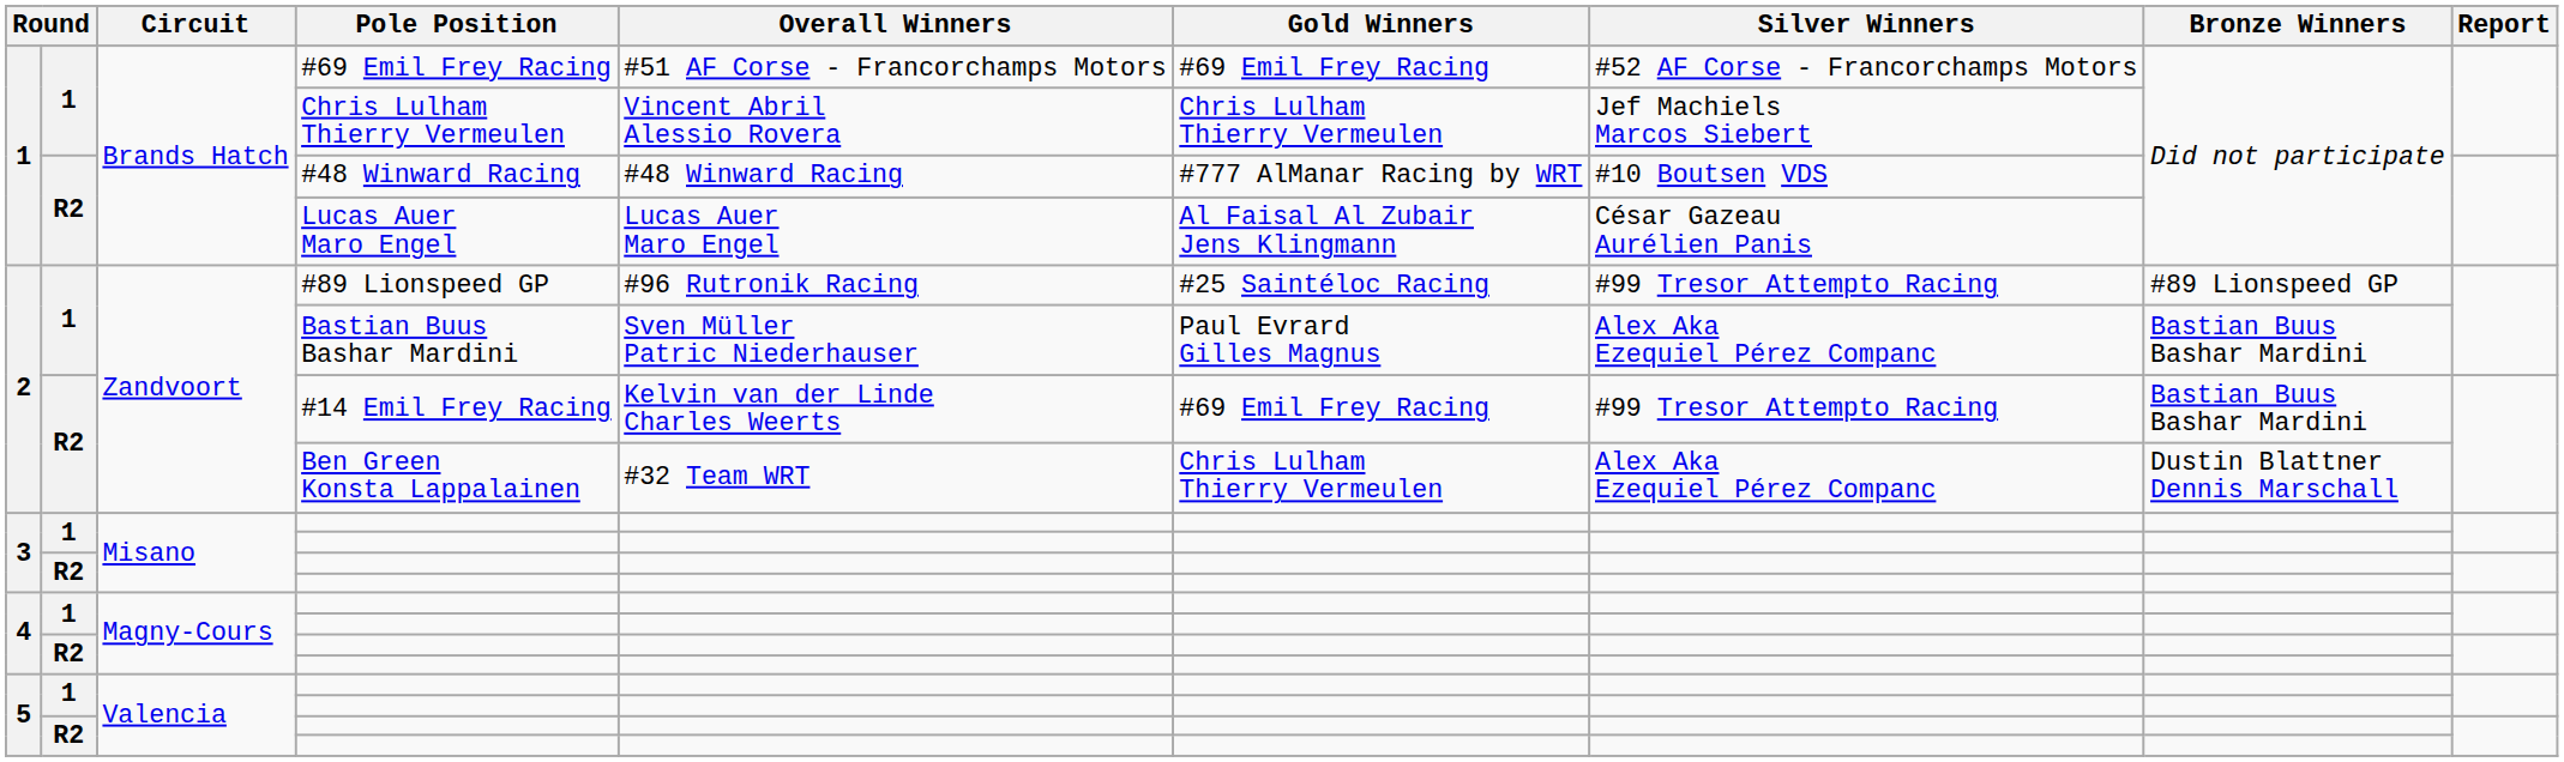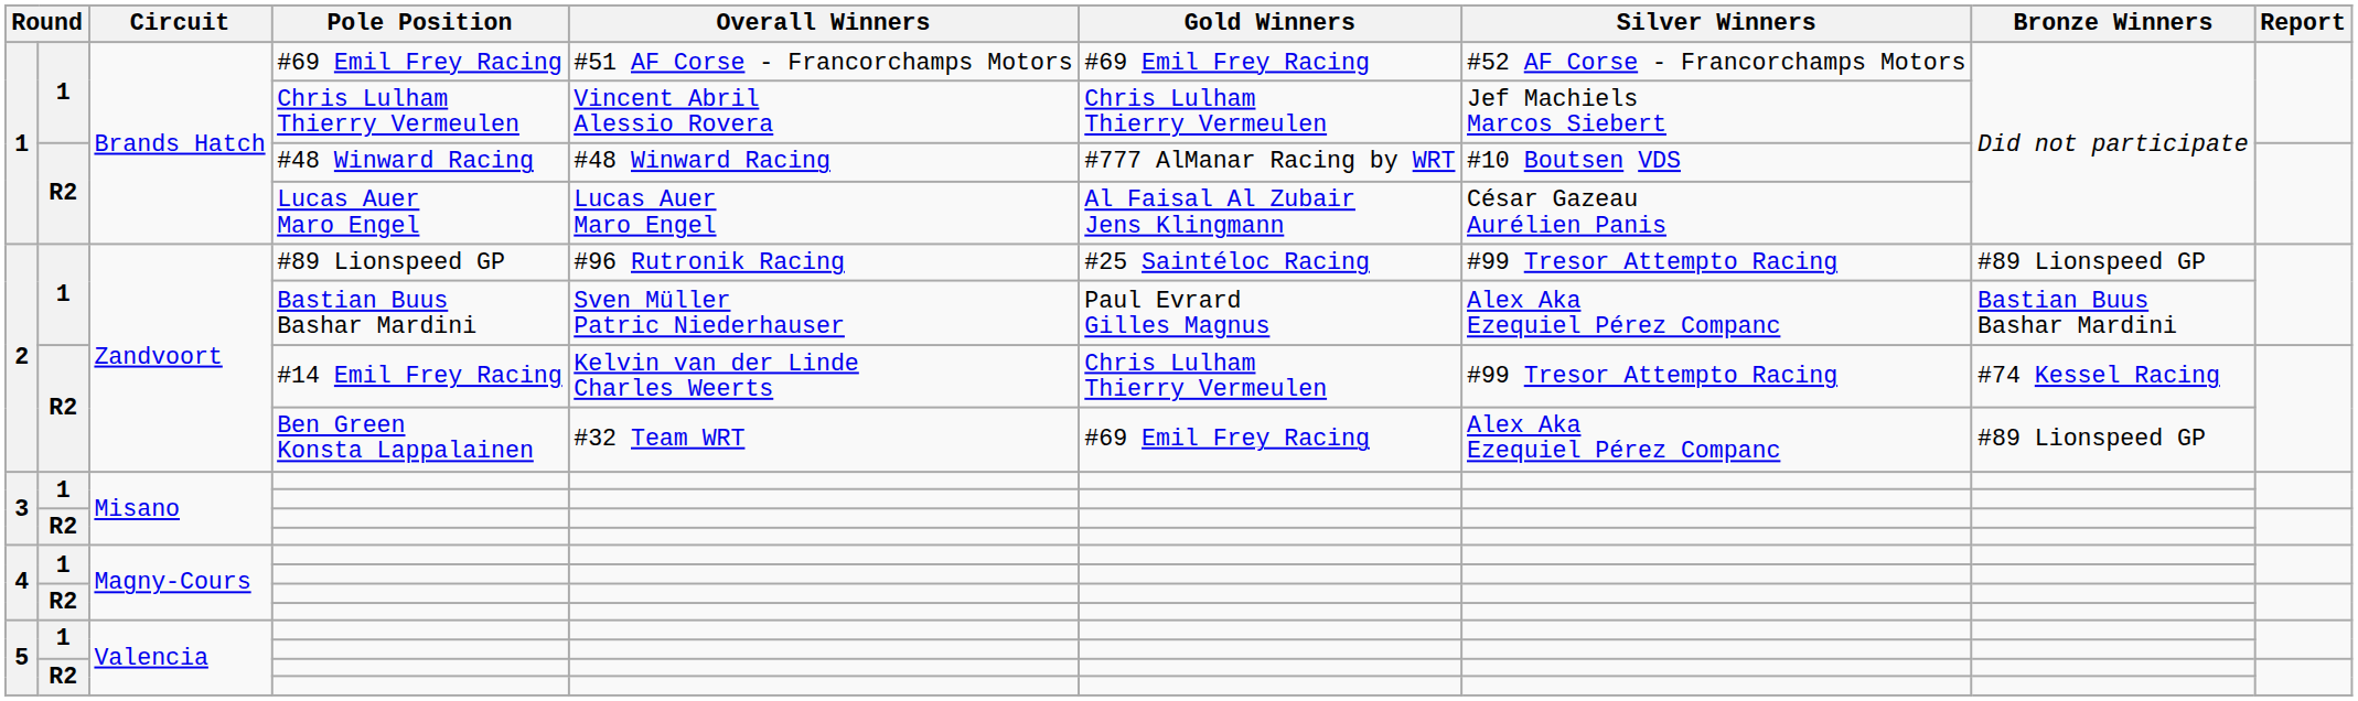 <table class="wikitable" style=font-size:85%;">
 <tr>
 <th colspan=2>Round</th>
 <th>Circuit</th>
 <th>Pole Position</th>
 <th>Overall Winners</th>
 <th>Gold Winners</th>
 <th>Silver Winners</th>
 <th>Bronze Winners</th>
 <th>Report</th>
 </tr>
 <tr>
 <th rowspan=4>1</th>
 <th rowspan=2>1</th>
 <td rowspan=4> <a href='#'>Brands Hatch</a></td>
 <td> #69 <a href='#'>Emil Frey Racing</a></td>
 <td> #51 <a href='#'>AF Corse</a> - Francorchamps Motors</td>
 <td> #69 <a href='#'>Emil Frey Racing</a></td>
 <td> #52 <a href='#'>AF Corse</a> - Francorchamps Motors</td>
 <td rowspan=4 align=center><em>Did not participate</em></td>
 <td rowspan="2"></td>
 </tr>
 <tr>
 <td> <a href='#'>Chris Lulham</a><br> <a href='#'>Thierry Vermeulen</a></td>
 <td> <a href='#'>Vincent Abril</a><br> <a href='#'>Alessio Rovera</a></td>
 <td> <a href='#'>Chris Lulham</a><br> <a href='#'>Thierry Vermeulen</a></td>
 <td> Jef Machiels<br> <a href='#'>Marcos Siebert</a></td>
 </tr>
 <tr>
 <th rowspan=2>R2</th>
 <td> #48 <a href='#'>Winward Racing</a></td>
 <td> #48 <a href='#'>Winward Racing</a></td>
 <td> #777 AlManar Racing by <a href='#'>WRT</a></td>
 <td> #10 <a href='#'>Boutsen</a> <a href='#'>VDS</a></td>
 <td rowspan="2"></td>
 </tr>
 <tr>
 <td> <a href='#'>Lucas Auer</a><br> <a href='#'>Maro Engel</a></td>
 <td> <a href='#'>Lucas Auer</a><br> <a href='#'>Maro Engel</a></td>
 <td> <a href='#'>Al Faisal Al Zubair</a><br> <a href='#'>Jens Klingmann</a></td>
 <td> César Gazeau<br> <a href='#'>Aurélien Panis</a></td>
 </tr>
 <tr>
 <th rowspan=4>2</th>
 <th rowspan=2>1</th>
 <td rowspan=4> <a href='#'>Zandvoort</a></td>
 <td> #89 Lionspeed GP</td>
 <td> #96 <a href='#'>Rutronik Racing</a></td>
 <td> #25 <a href='#'>Saintéloc Racing</a></td>
 <td> #99 <a href='#'>Tresor Attempto Racing</a></td>
 <td> #89 Lionspeed GP</td>
 <td rowspan="2"></td>
 </tr>
 <tr>
 <td> <a href='#'>Bastian Buus</a><br> Bashar Mardini</td>
 <td> <a href='#'>Sven Müller</a><br> <a href='#'>Patric Niederhauser</a></td>
 <td> Paul Evrard<br> <a href='#'>Gilles Magnus</a></td>
 <td> <a href='#'>Alex Aka</a><br> <a href='#'>Ezequiel Pérez Companc</a></td>
 <td> <a href='#'>Bastian Buus</a><br> Bashar Mardini</td>
 </tr>
 <tr>
 <th rowspan=2>R2</th>
 <td> #14 <a href='#'>Emil Frey Racing</a></td>
 <td> <a href='#'>Kelvin van der Linde</a><br> <a href='#'>Charles Weerts</a></td>
-<td> #69 <a href='#'>Emil Frey Racing</a></td>
+<td> <a href='#'>Chris Lulham</a><br> <a href='#'>Thierry Vermeulen</a></td>
 <td> #99 <a href='#'>Tresor Attempto Racing</a></td>
-<td> <a href='#'>Bastian Buus</a><br> Bashar Mardini</td>
+<td> #74 <a href='#'>Kessel Racing</a></td>
 <td rowspan="2"></td>
 </tr>
 <tr>
 <td> <a href='#'>Ben Green</a><br> <a href='#'>Konsta Lappalainen</a></td>
 <td> #32 <a href='#'>Team WRT</a></td>
-<td> <a href='#'>Chris Lulham</a><br> <a href='#'>Thierry Vermeulen</a></td>
+<td> #69 <a href='#'>Emil Frey Racing</a></td>
 <td> <a href='#'>Alex Aka</a><br> <a href='#'>Ezequiel Pérez Companc</a></td>
-<td> Dustin Blattner<br> <a href='#'>Dennis Marschall</a></td>
+<td> #89 Lionspeed GP</td>
 </tr>
 <tr>
 <th rowspan=4>3</th>
 <th rowspan=2>1</th>
 <td rowspan=4> <a href='#'>Misano</a></td>
 <td></td>
 <td></td>
 <td></td>
 <td></td>
 <td></td>
 <td rowspan="2"></td>
 </tr>
 <tr>
 <td></td>
 <td></td>
 <td></td>
 <td></td>
 <td></td>
 </tr>
 <tr>
 <th rowspan=2>R2</th>
 <td></td>
 <td></td>
 <td></td>
 <td></td>
 <td></td>
 <td rowspan="2"></td>
 </tr>
 <tr>
 <td></td>
 <td></td>
 <td></td>
 <td></td>
 <td></td>
 </tr>
 <tr>
 <th rowspan=4>4</th>
 <th rowspan=2>1</th>
 <td rowspan=4> <a href='#'>Magny-Cours</a></td>
 <td></td>
 <td></td>
 <td></td>
 <td></td>
 <td></td>
 <td rowspan="2"></td>
 </tr>
 <tr>
 <td></td>
 <td></td>
 <td></td>
 <td></td>
 <td></td>
 </tr>
 <tr>
 <th rowspan=2>R2</th>
 <td></td>
 <td></td>
 <td></td>
 <td></td>
 <td></td>
 <td rowspan="2"></td>
 </tr>
 <tr>
 <td></td>
 <td></td>
 <td></td>
 <td></td>
 <td></td>
 </tr>
 <tr>
 <th rowspan=4>5</th>
 <th rowspan=2>1</th>
 <td rowspan=4> <a href='#'>Valencia</a></td>
 <td></td>
 <td></td>
 <td></td>
 <td></td>
 <td></td>
 <td rowspan="2"></td>
 </tr>
 <tr>
 <td></td>
 <td></td>
 <td></td>
 <td></td>
 <td></td>
 </tr>
 <tr>
 <th rowspan=2>R2</th>
 <td></td>
 <td></td>
 <td></td>
 <td></td>
 <td></td>
 <td rowspan="2"></td>
 </tr>
 <tr>
 <td></td>
 <td></td>
 <td></td>
 <td></td>
 <td></td>
 </tr>
 </table>
